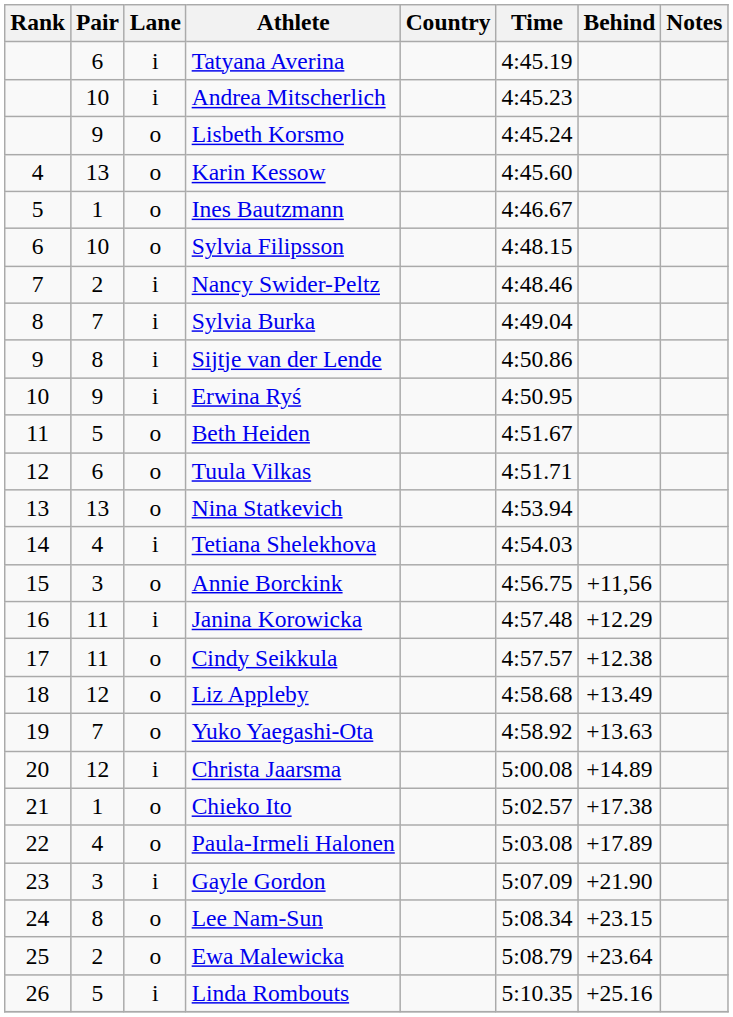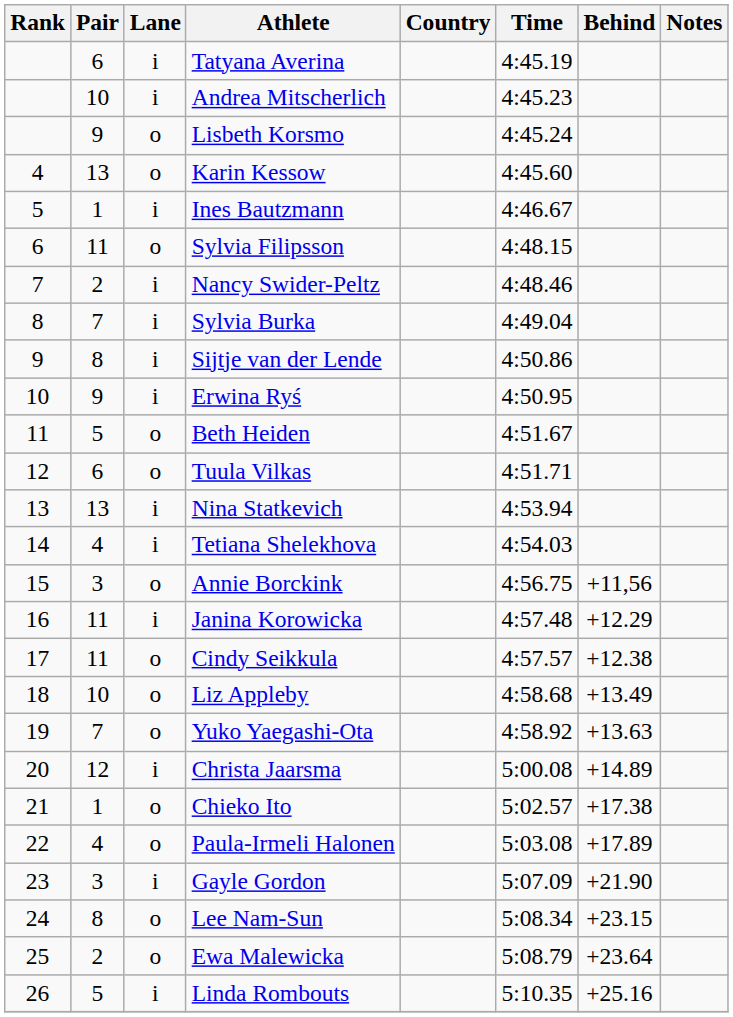 <table class="wikitable sortable" style="text-align:center">
 <tr>
 <th>Rank</th>
 <th>Pair</th>
 <th>Lane</th>
 <th>Athlete</th>
 <th>Country</th>
 <th>Time</th>
 <th>Behind</th>
 <th>Notes</th>
 </tr>
 <tr>
 <td></td>
 <td>6</td>
 <td>i</td>
 <td align=left><a href='#'>Tatyana Averina</a></td>
 <td align=left></td>
 <td>4:45.19</td>
 <td></td>
 <td></td>
 </tr>
 <tr>
 <td></td>
 <td>10</td>
 <td>i</td>
 <td align=left><a href='#'>Andrea Mitscherlich</a></td>
 <td align=left></td>
 <td>4:45.23</td>
 <td></td>
 <td></td>
 </tr>
 <tr>
 <td></td>
 <td>9</td>
 <td>o</td>
 <td align=left><a href='#'>Lisbeth Korsmo</a></td>
 <td align=left></td>
 <td>4:45.24</td>
 <td></td>
 <td></td>
 </tr>
 <tr>
 <td>4</td>
 <td>13</td>
 <td>o</td>
 <td align=left><a href='#'>Karin Kessow</a></td>
 <td align=left></td>
 <td>4:45.60</td>
 <td></td>
 <td></td>
 </tr>
 <tr>
 <td>5</td>
 <td>1</td>
-<td>o</td>
+<td>i</td>
 <td align=left><a href='#'>Ines Bautzmann</a></td>
 <td align=left></td>
 <td>4:46.67</td>
 <td></td>
 <td></td>
 </tr>
 <tr>
 <td>6</td>
-<td>10</td>
+<td>11</td>
 <td>o</td>
 <td align=left><a href='#'>Sylvia Filipsson</a></td>
 <td align=left></td>
 <td>4:48.15</td>
 <td></td>
 <td></td>
 </tr>
 <tr>
 <td>7</td>
 <td>2</td>
 <td>i</td>
 <td align=left><a href='#'>Nancy Swider-Peltz</a></td>
 <td align=left></td>
 <td>4:48.46</td>
 <td></td>
 <td></td>
 </tr>
 <tr>
 <td>8</td>
 <td>7</td>
 <td>i</td>
 <td align=left><a href='#'>Sylvia Burka</a></td>
 <td align=left></td>
 <td>4:49.04</td>
 <td></td>
 <td></td>
 </tr>
 <tr>
 <td>9</td>
 <td>8</td>
 <td>i</td>
 <td align=left><a href='#'>Sijtje van der Lende</a></td>
 <td align=left></td>
 <td>4:50.86</td>
 <td></td>
 <td></td>
 </tr>
 <tr>
 <td>10</td>
 <td>9</td>
 <td>i</td>
 <td align=left><a href='#'>Erwina Ryś</a></td>
 <td align=left></td>
 <td>4:50.95</td>
 <td></td>
 <td></td>
 </tr>
 <tr>
 <td>11</td>
 <td>5</td>
 <td>o</td>
 <td align=left><a href='#'>Beth Heiden</a></td>
 <td align=left></td>
 <td>4:51.67</td>
 <td></td>
 <td></td>
 </tr>
 <tr>
 <td>12</td>
 <td>6</td>
 <td>o</td>
 <td align=left><a href='#'>Tuula Vilkas</a></td>
 <td align=left></td>
 <td>4:51.71</td>
 <td></td>
 <td></td>
 </tr>
 <tr>
 <td>13</td>
 <td>13</td>
-<td>o</td>
+<td>i</td>
 <td align=left><a href='#'>Nina Statkevich</a></td>
 <td align=left></td>
 <td>4:53.94</td>
 <td></td>
 <td></td>
 </tr>
 <tr>
 <td>14</td>
 <td>4</td>
 <td>i</td>
 <td align=left><a href='#'>Tetiana Shelekhova</a></td>
 <td align=left></td>
 <td>4:54.03</td>
 <td></td>
 <td></td>
 </tr>
 <tr>
 <td>15</td>
 <td>3</td>
 <td>o</td>
 <td align=left><a href='#'>Annie Borckink</a></td>
 <td align=left></td>
 <td>4:56.75</td>
 <td>+11,56</td>
 <td></td>
 </tr>
 <tr>
 <td>16</td>
 <td>11</td>
 <td>i</td>
 <td align=left><a href='#'>Janina Korowicka</a></td>
 <td align=left></td>
 <td>4:57.48</td>
 <td>+12.29</td>
 <td></td>
 </tr>
 <tr>
 <td>17</td>
 <td>11</td>
 <td>o</td>
 <td align=left><a href='#'>Cindy Seikkula</a></td>
 <td align=left></td>
 <td>4:57.57</td>
 <td>+12.38</td>
 <td></td>
 </tr>
 <tr>
 <td>18</td>
-<td>12</td>
+<td>10</td>
 <td>o</td>
 <td align=left><a href='#'>Liz Appleby</a></td>
 <td align=left></td>
 <td>4:58.68</td>
 <td>+13.49</td>
 <td></td>
 </tr>
 <tr>
 <td>19</td>
 <td>7</td>
 <td>o</td>
 <td align=left><a href='#'>Yuko Yaegashi-Ota</a></td>
 <td align=left></td>
 <td>4:58.92</td>
 <td>+13.63</td>
 <td></td>
 </tr>
 <tr>
 <td>20</td>
 <td>12</td>
 <td>i</td>
 <td align=left><a href='#'>Christa Jaarsma</a></td>
 <td align=left></td>
 <td>5:00.08</td>
 <td>+14.89</td>
 <td></td>
 </tr>
 <tr>
 <td>21</td>
 <td>1</td>
 <td>o</td>
 <td align=left><a href='#'>Chieko Ito</a></td>
 <td align=left></td>
 <td>5:02.57</td>
 <td>+17.38</td>
 <td></td>
 </tr>
 <tr>
 <td>22</td>
 <td>4</td>
 <td>o</td>
 <td align=left><a href='#'>Paula-Irmeli Halonen</a></td>
 <td align=left></td>
 <td>5:03.08</td>
 <td>+17.89</td>
 <td></td>
 </tr>
 <tr>
 <td>23</td>
 <td>3</td>
 <td>i</td>
 <td align=left><a href='#'>Gayle Gordon</a></td>
 <td align=left></td>
 <td>5:07.09</td>
 <td>+21.90</td>
 <td></td>
 </tr>
 <tr>
 <td>24</td>
 <td>8</td>
 <td>o</td>
 <td align=left><a href='#'>Lee Nam-Sun</a></td>
 <td align=left></td>
 <td>5:08.34</td>
 <td>+23.15</td>
 <td></td>
 </tr>
 <tr>
 <td>25</td>
 <td>2</td>
 <td>o</td>
 <td align=left><a href='#'>Ewa Malewicka</a></td>
 <td align=left></td>
 <td>5:08.79</td>
 <td>+23.64</td>
 <td></td>
 </tr>
 <tr>
 <td>26</td>
 <td>5</td>
 <td>i</td>
 <td align=left><a href='#'>Linda Rombouts</a></td>
 <td align=left></td>
 <td>5:10.35</td>
 <td>+25.16</td>
 <td></td>
 </tr>
 <tr>
 </tr>
 </table>
